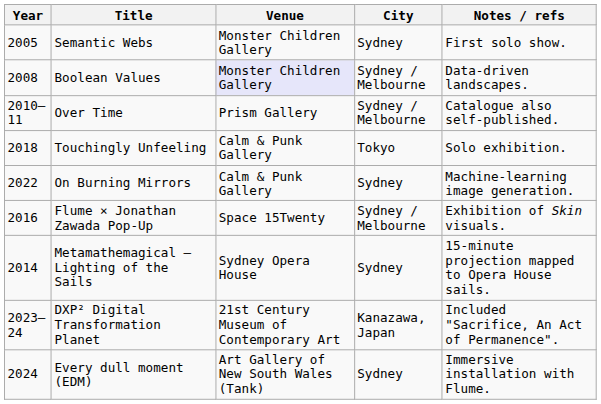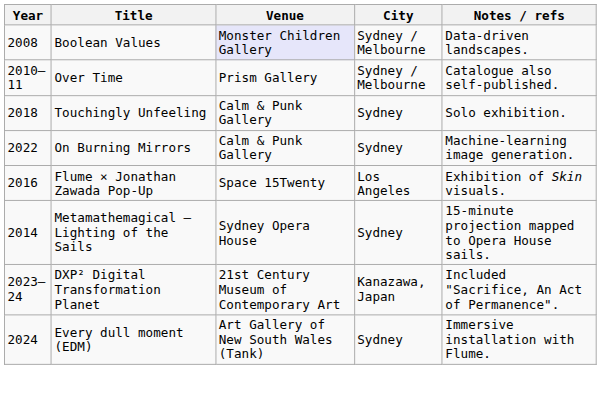 <table class="wikitable plainrowheaders">
 <tr>
 <th>Year</th>
 <th>Title</th>
 <th>Venue</th>
 <th>City</th>
 <th>Notes / refs</th>
-</tr>
-<tr>
-<td>2005</td>
-<td>Semantic Webs</td>
-<td>Monster Children Gallery</td>
-<td>Sydney</td>
-<td>First solo show.</td>
 </tr>
 <tr>
 <td>2008</td>
 <td>Boolean Values</td>
 <td style="background: lavender;">Monster Children Gallery</td>
 <td>Sydney / Melbourne</td>
 <td>Data-driven landscapes.</td>
 </tr>
 <tr>
 <td>2010–11</td>
 <td>Over Time</td>
 <td>Prism Gallery</td>
 <td>Sydney / Melbourne</td>
 <td>Catalogue also self-published.</td>
 </tr>
 <tr>
 <td>2018</td>
 <td>Touchingly Unfeeling</td>
 <td>Calm & Punk Gallery</td>
-<td>Tokyo</td>
+<td>Sydney</td>
 <td>Solo exhibition.</td>
 </tr>
 <tr>
 <td>2022</td>
 <td>On Burning Mirrors</td>
 <td>Calm & Punk Gallery</td>
 <td>Sydney</td>
 <td>Machine-learning image generation.</td>
 </tr>
 <tr>
 <td>2016</td>
 <td>Flume × Jonathan Zawada Pop-Up</td>
 <td>Space 15Twenty</td>
-<td>Sydney / Melbourne</td>
+<td>Los Angeles</td>
 <td>Exhibition of <em>Skin</em> visuals.</td>
 </tr>
 <tr>
 <td>2014</td>
 <td>Metamathemagical – Lighting of the Sails</td>
 <td>Sydney Opera House</td>
 <td>Sydney</td>
 <td>15-minute projection mapped to Opera House sails.</td>
 </tr>
 <tr>
 <td>2023–24</td>
 <td>DXP²  Digital Transformation Planet</td>
 <td>21st Century Museum of Contemporary Art</td>
 <td>Kanazawa, Japan</td>
 <td>Included "Sacrifice, An Act of Permanence".</td>
 </tr>
 <tr>
 <td>2024</td>
 <td>Every dull moment (EDM)</td>
 <td>Art Gallery of New South Wales (Tank)</td>
 <td>Sydney</td>
 <td>Immersive installation with Flume.</td>
 </tr>
 </table>
